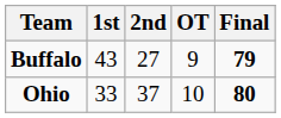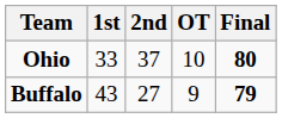 <table class="wikitable" style="text-align:center">
 <tr>
 <th>Team</th>
 <th>1st</th>
 <th>2nd</th>
 <th>OT</th>
 <th>Final</th>
 </tr>
 <tr>
+<td><strong>Ohio</strong></td>
+<td>33</td>
+<td>37</td>
+<td>10</td>
+<td><strong>80</strong></td>
+</tr>
+<tr>
 <td><strong>Buffalo</strong></td>
 <td>43</td>
 <td>27</td>
 <td>9</td>
 <td><strong>79</strong></td>
 </tr>
-<tr>
-<td><strong>Ohio</strong></td>
-<td>33</td>
-<td>37</td>
-<td>10</td>
-<td><strong>80</strong></td>
-</tr>
 </table>
